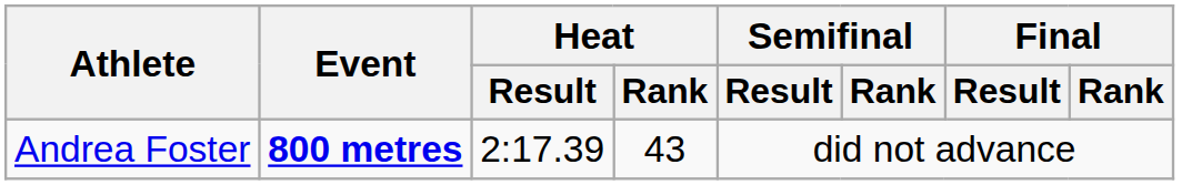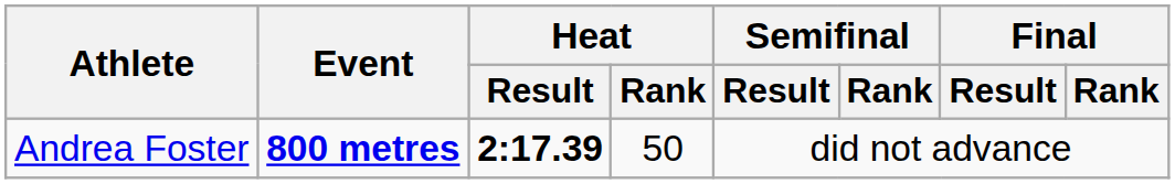 <table class="wikitable" style="font-size:90%">
 <tr>
 <th rowspan="2">Athlete</th>
 <th rowspan="2">Event</th>
 <th colspan="2">Heat</th>
 <th colspan="2">Semifinal</th>
 <th colspan="2">Final</th>
 </tr>
 <tr style="font-size:95%">
 <th>Result</th>
 <th>Rank</th>
 <th>Result</th>
 <th>Rank</th>
 <th>Result</th>
 <th>Rank</th>
 </tr>
 <tr style=text-align:center>
 <td style=text-align:left><a href='#'>Andrea Foster</a></td>
 <td style=text-align:left><strong><a href='#'>800 metres</a></strong></td>
-<td>2:17.39</td>
-<td>43</td>
+<td><strong>2:17.39</strong></td>
+<td>50</td>
 <td colspan=4>did not advance</td>
 </tr>
 </table>
